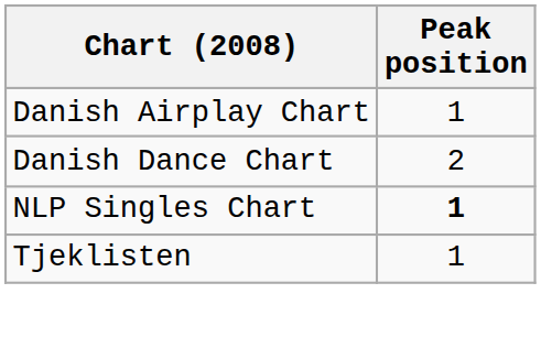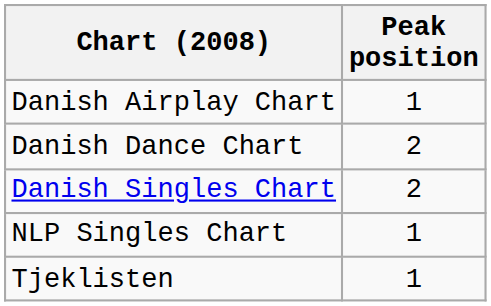 <table class="wikitable">
 <tr>
 <th>Chart (2008)</th>
 <th>Peak<br>position</th>
 </tr>
 <tr>
 <td>Danish Airplay Chart</td>
 <td style="text-align:center;">1</td>
 </tr>
 <tr>
 <td>Danish Dance Chart</td>
 <td style="text-align:center;">2</td>
 </tr>
 <tr>
+<td><a href='#'>Danish Singles Chart</a></td>
+<td style="text-align:center;">2</td>
+</tr>
+<tr>
 <td>NLP Singles Chart</td>
-<td style="text-align:center;"><strong>1</strong></td>
+<td style="text-align:center;">1</td>
 </tr>
 <tr>
 <td>Tjeklisten</td>
 <td style="text-align:center;">1</td>
 </tr>
 </table>
